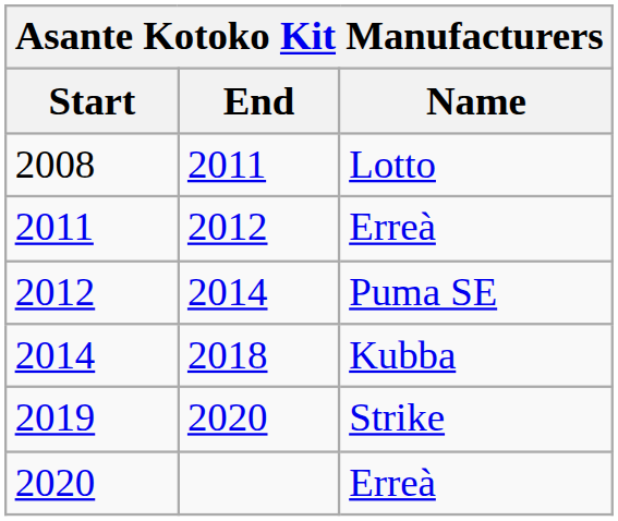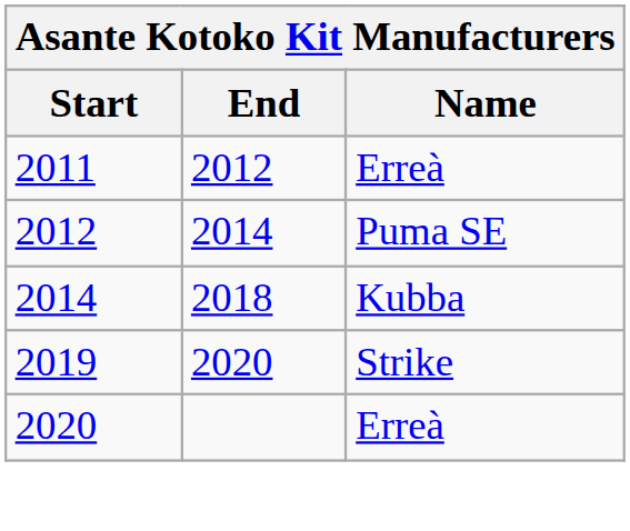 <table class="wikitable">
 <tr>
 <th colspan="3">Asante Kotoko <a href='#'>Kit</a> Manufacturers</th>
 </tr>
 <tr>
 <th>Start</th>
 <th>End</th>
 <th>Name</th>
-</tr>
-<tr>
-<td>2008</td>
-<td><a href='#'>2011</a></td>
-<td><a href='#'>Lotto</a></td>
 </tr>
 <tr>
 <td><a href='#'>2011</a></td>
 <td><a href='#'>2012</a></td>
 <td><a href='#'>Erreà</a></td>
 </tr>
 <tr>
 <td><a href='#'>2012</a></td>
 <td><a href='#'>2014</a></td>
 <td><a href='#'>Puma SE</a></td>
 </tr>
 <tr>
 <td><a href='#'>2014</a></td>
 <td><a href='#'>2018</a></td>
 <td> <a href='#'>Kubba</a></td>
 </tr>
 <tr>
 <td><a href='#'>2019</a></td>
 <td><a href='#'>2020</a></td>
 <td><a href='#'>Strike</a></td>
 </tr>
 <tr>
 <td><a href='#'>2020</a></td>
 <td></td>
 <td><a href='#'>Erreà</a></td>
 </tr>
 </table>
